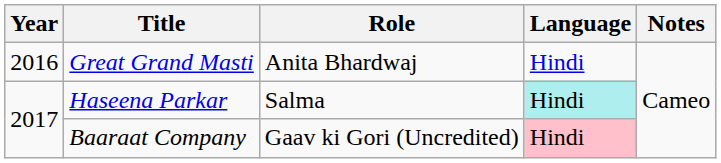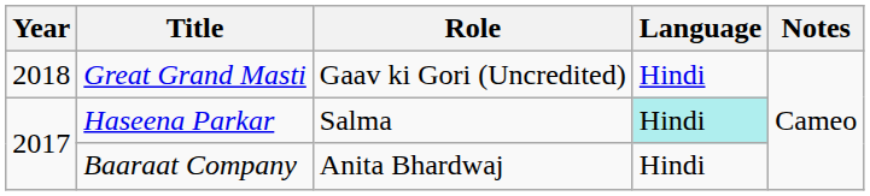 <table class="wikitable sortable">
 <tr>
 <th>Year</th>
 <th>Title</th>
 <th>Role</th>
 <th>Language</th>
 <th>Notes</th>
 </tr>
 <tr>
-<td>2016</td>
+<td>2018</td>
 <td><em><a href='#'>Great Grand Masti</a></em></td>
-<td>Anita Bhardwaj</td>
+<td>Gaav ki Gori (Uncredited)</td>
 <td><a href='#'>Hindi</a></td>
 <td rowspan="3">Cameo</td>
 </tr>
 <tr>
 <td rowspan="2">2017</td>
 <td><em><a href='#'>Haseena Parkar</a></em></td>
 <td>Salma</td>
 <td style="background: paleturquoise;">Hindi</td>
 </tr>
 <tr>
 <td><em>Baaraat Company</em></td>
-<td>Gaav ki Gori (Uncredited)</td>
-<td style="background: pink;">Hindi</td>
+<td>Anita Bhardwaj</td>
+<td>Hindi</td>
 </tr>
 </table>
